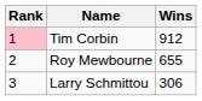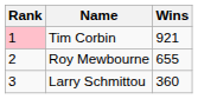 <table class="wikitable">
 <tr>
 <th>Rank</th>
 <th>Name</th>
 <th>Wins</th>
 </tr>
 <tr>
 <td style="background: pink;">1</td>
 <td>Tim Corbin</td>
-<td>912</td>
+<td>921</td>
 </tr>
 <tr>
 <td>2</td>
 <td>Roy Mewbourne</td>
 <td>655</td>
 </tr>
 <tr>
 <td>3</td>
 <td>Larry Schmittou</td>
-<td>306</td>
+<td>360</td>
 </tr>
 </table>
